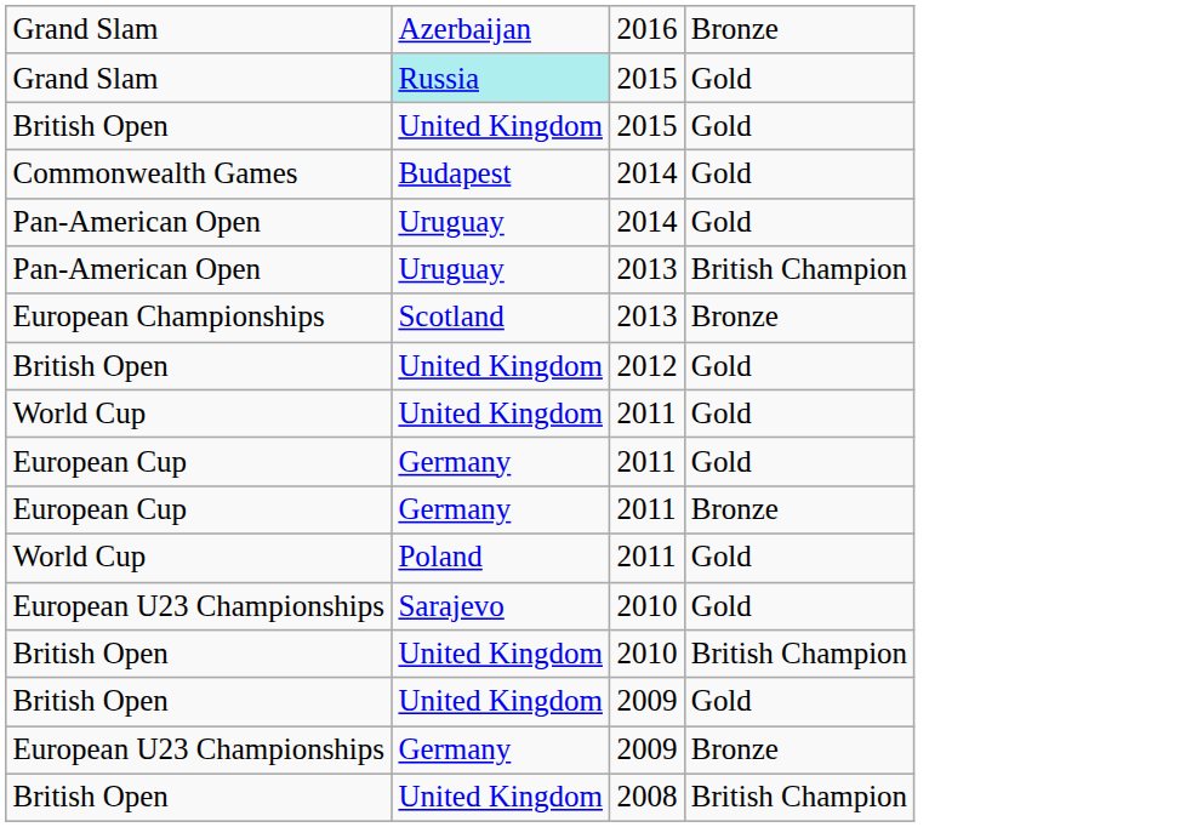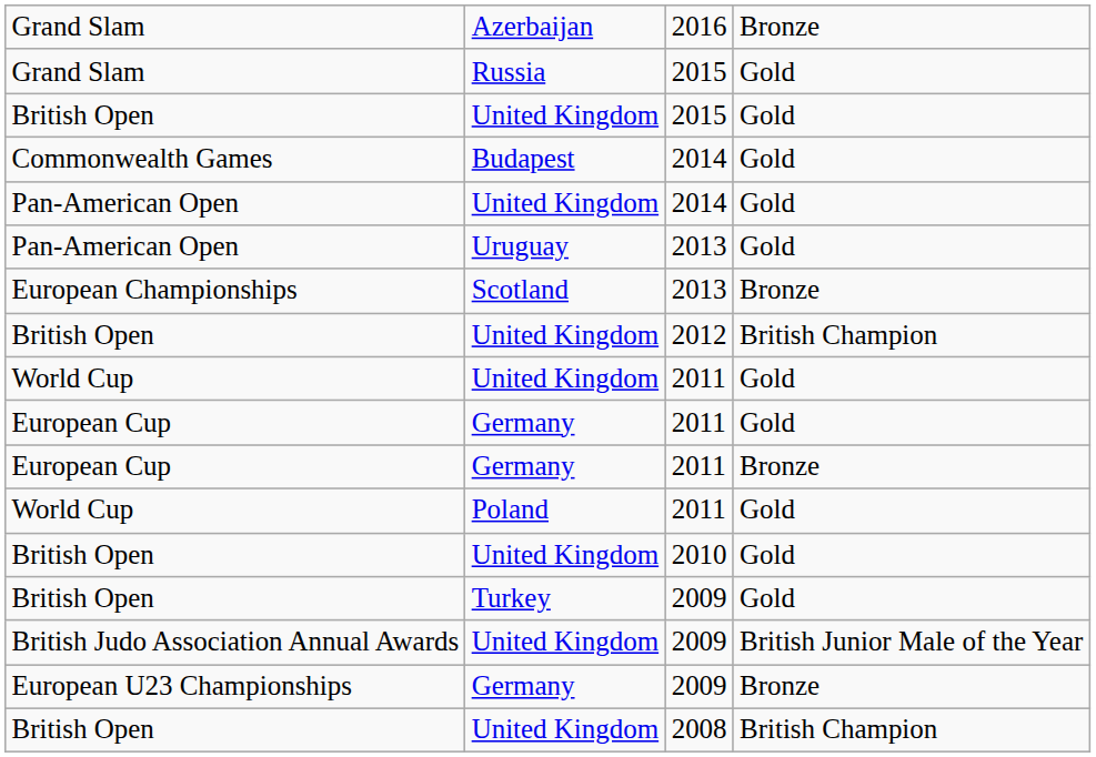 <table class="wikitable">
 <tr>
 <td>Grand Slam</td>
 <td><a href='#'>Azerbaijan</a></td>
 <td>2016</td>
 <td>Bronze</td>
 </tr>
 <tr>
 <td>Grand Slam</td>
-<td style="background: paleturquoise;"><a href='#'>Russia</a></td>
+<td><a href='#'>Russia</a></td>
 <td>2015</td>
 <td>Gold</td>
 </tr>
 <tr>
 <td>British Open</td>
 <td><a href='#'>United Kingdom</a></td>
 <td>2015</td>
 <td>Gold</td>
 </tr>
 <tr>
 <td>Commonwealth Games</td>
 <td><a href='#'>Budapest</a></td>
 <td>2014</td>
 <td>Gold</td>
 </tr>
 <tr>
 <td>Pan-American Open</td>
-<td><a href='#'>Uruguay</a></td>
+<td><a href='#'>United Kingdom</a></td>
 <td>2014</td>
 <td>Gold</td>
 </tr>
 <tr>
 <td>Pan-American Open</td>
 <td><a href='#'>Uruguay</a></td>
 <td>2013</td>
-<td>British Champion</td>
+<td>Gold</td>
 </tr>
 <tr>
 <td>European Championships</td>
 <td><a href='#'>Scotland</a></td>
 <td>2013</td>
 <td>Bronze</td>
 </tr>
 <tr>
 <td>British Open</td>
 <td><a href='#'>United Kingdom</a></td>
 <td>2012</td>
-<td>Gold</td>
+<td>British Champion</td>
 </tr>
 <tr>
 <td>World Cup</td>
 <td><a href='#'>United Kingdom</a></td>
 <td>2011</td>
 <td>Gold</td>
 </tr>
 <tr>
 <td>European Cup</td>
 <td><a href='#'>Germany</a></td>
 <td>2011</td>
 <td>Gold</td>
 </tr>
 <tr>
 <td>European Cup</td>
 <td><a href='#'>Germany</a></td>
 <td>2011</td>
 <td>Bronze</td>
 </tr>
 <tr>
 <td>World Cup</td>
 <td><a href='#'>Poland</a></td>
 <td>2011</td>
 <td>Gold</td>
 </tr>
 <tr>
-<td>European U23 Championships</td>
-<td><a href='#'>Sarajevo</a></td>
+<td>British Open</td>
+<td><a href='#'>United Kingdom</a></td>
 <td>2010</td>
 <td>Gold</td>
 </tr>
 <tr>
 <td>British Open</td>
-<td><a href='#'>United Kingdom</a></td>
-<td>2010</td>
-<td>British Champion</td>
+<td><a href='#'>Turkey</a></td>
+<td>2009</td>
+<td>Gold</td>
 </tr>
 <tr>
-<td>British Open</td>
+<td>British Judo Association Annual Awards</td>
 <td><a href='#'>United Kingdom</a></td>
 <td>2009</td>
-<td>Gold</td>
+<td>British Junior Male of the Year</td>
 </tr>
 <tr>
 <td>European U23 Championships</td>
 <td><a href='#'>Germany</a></td>
 <td>2009</td>
 <td>Bronze</td>
 </tr>
 <tr>
 <td>British Open</td>
 <td><a href='#'>United Kingdom</a></td>
 <td>2008</td>
 <td>British Champion</td>
 </tr>
 </table>
